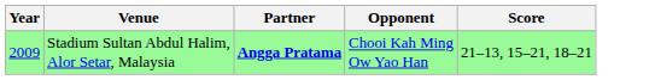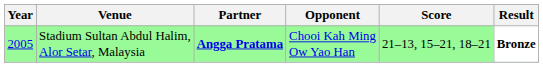 <table class="sortable wikitable" style="font-size: 90%;">
 <tr>
 <th>Year</th>
 <th>Venue</th>
 <th>Partner</th>
 <th>Opponent</th>
 <th>Score</th>
+<th>Result</th>
 </tr>
 <tr style="background:#98FB98">
-<td align="centr"><a href='#'>2009</a></td>
+<td align="centr"><a href='#'>2005</a></td>
 <td align="left">Stadium Sultan Abdul Halim,<br><a href='#'>Alor Setar</a>, Malaysia</td>
 <td align="left"><strong> <a href='#'>Angga Pratama</a></strong></td>
 <td align="left"> <a href='#'>Chooi Kah Ming</a><br> <a href='#'>Ow Yao Han</a></td>
 <td align="left">21–13, 15–21, 18–21</td>
+<td style="text-align:left; background:white"> <strong>Bronze</strong></td>
 </tr>
 </table>
